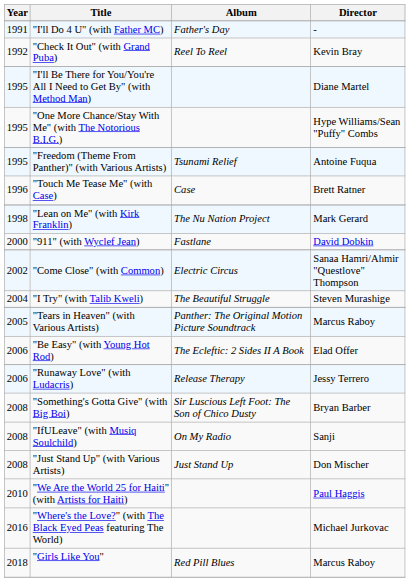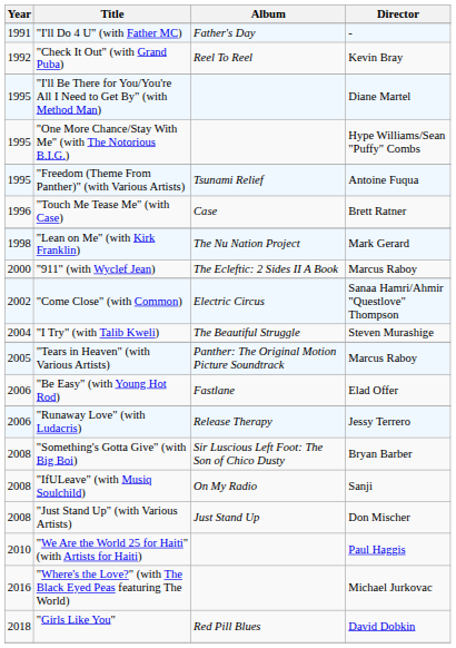 <table class="wikitable"|width=100%>
 <tr bgcolor="#CdCCCC">
 <th align="left" valign="top" width="30">Year</th>
 <th align="left" valign="top" width="250">Title</th>
 <th align="left" valign="top" width="250">Album</th>
 <th align="left" valign="top" width="150">Director</th>
 </tr>
 <tr>
 </tr>
 <tr ---- bgcolor="#F0F8FF">
 <td>1991</td>
 <td>"I'll Do 4 U" (with <a href='#'>Father MC</a>)</td>
 <td><em>Father's Day</em></td>
 <td>-</td>
 </tr>
 <tr>
 <td>1992</td>
 <td>"Check It Out" (with <a href='#'>Grand Puba</a>)</td>
 <td><em>Reel To Reel</em></td>
 <td>Kevin Bray</td>
 </tr>
 <tr>
 </tr>
 <tr ---- bgcolor="#F0F8FF">
 <td>1995</td>
 <td>"I'll Be There for You/You're All I Need to Get By" (with <a href='#'>Method Man</a>)</td>
 <td></td>
 <td>Diane Martel</td>
 </tr>
 <tr>
 <td>1995</td>
 <td>"One More Chance/Stay With Me" (with <a href='#'>The Notorious B.I.G.</a>)</td>
 <td></td>
 <td>Hype Williams/Sean "Puffy" Combs</td>
 </tr>
 <tr>
 </tr>
 <tr ---- bgcolor="#F0F8FF">
 <td>1995</td>
 <td>"Freedom (Theme From Panther)" (with Various Artists)</td>
 <td><em>Tsunami Relief</em></td>
 <td>Antoine Fuqua</td>
 </tr>
 <tr>
 <td>1996</td>
 <td>"Touch Me Tease Me" (with <a href='#'>Case</a>)</td>
 <td><em>Case</em></td>
 <td>Brett Ratner</td>
 </tr>
 <tr>
 </tr>
 <tr ---- bgcolor="#F0F8FF">
 <td>1998</td>
 <td>"Lean on Me" (with <a href='#'>Kirk Franklin</a>)</td>
 <td><em>The Nu Nation Project</em></td>
 <td>Mark Gerard</td>
 </tr>
 <tr>
 <td>2000</td>
 <td>"911" (with <a href='#'>Wyclef Jean</a>)</td>
-<td><em>Fastlane</em></td>
-<td><a href='#'>David Dobkin</a></td>
+<td><em>The Ecleftic: 2 Sides II A Book</em></td>
+<td>Marcus Raboy</td>
 </tr>
 <tr>
 </tr>
 <tr ---- bgcolor="#F0F8FF">
 <td>2002</td>
 <td>"Come Close" (with <a href='#'>Common</a>)</td>
 <td><em>Electric Circus</em></td>
 <td>Sanaa Hamri/Ahmir "Questlove" Thompson</td>
 </tr>
 <tr>
 <td>2004</td>
 <td>"I Try" (with <a href='#'>Talib Kweli</a>)</td>
 <td><em>The Beautiful Struggle</em></td>
 <td>Steven Murashige</td>
 </tr>
 <tr>
 </tr>
 <tr ---- bgcolor="#F0F8FF">
 <td>2005</td>
 <td>"Tears in Heaven" (with Various Artists)</td>
 <td><em>Panther: The Original Motion Picture Soundtrack</em></td>
 <td>Marcus Raboy</td>
 </tr>
 <tr>
 <td>2006</td>
 <td>"Be Easy" (with <a href='#'>Young Hot Rod</a>)</td>
-<td><em>The Ecleftic: 2 Sides II A Book</em></td>
+<td><em>Fastlane</em></td>
 <td>Elad Offer</td>
 </tr>
 <tr>
 </tr>
 <tr ---- bgcolor="#F0F8FF">
 <td>2006</td>
 <td>"Runaway Love" (with <a href='#'>Ludacris</a>)</td>
 <td><em>Release Therapy</em></td>
 <td>Jessy Terrero</td>
 </tr>
 <tr>
 <td>2008</td>
 <td>"Something's Gotta Give" (with <a href='#'>Big Boi</a>)</td>
 <td><em>Sir Luscious Left Foot: The Son of Chico Dusty</em></td>
 <td>Bryan Barber</td>
 </tr>
 <tr>
 <td>2008</td>
 <td>"IfULeave" (with <a href='#'>Musiq Soulchild</a>)</td>
 <td><em>On My Radio</em></td>
 <td>Sanji</td>
 </tr>
 <tr>
 <td>2008</td>
 <td>"Just Stand Up" (with Various Artists)</td>
 <td><em>Just Stand Up</em></td>
 <td>Don Mischer</td>
 </tr>
 <tr>
 <td>2010</td>
 <td>"<a href='#'>We Are the World 25 for Haiti</a>" (with <a href='#'>Artists for Haiti</a>)</td>
 <td></td>
 <td><a href='#'>Paul Haggis</a></td>
 </tr>
 <tr>
 <td>2016</td>
 <td>"<a href='#'>Where's the Love?</a>" (with <a href='#'>The Black Eyed Peas</a> featuring The World)</td>
 <td></td>
 <td>Michael Jurkovac</td>
 </tr>
 <tr>
 <td>2018</td>
 <td>"<a href='#'>Girls Like You</a>" <br>  <br> </td>
 <td><em>Red Pill Blues</em></td>
-<td>Marcus Raboy</td>
+<td><a href='#'>David Dobkin</a></td>
 </tr>
 <tr>
 </tr>
 </table>
